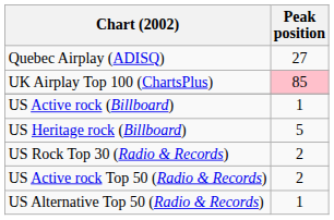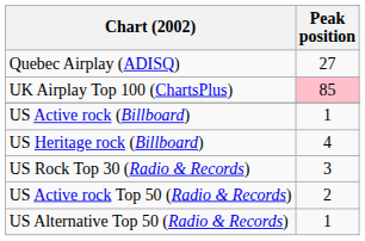 <table class="wikitable sortable">
 <tr>
 <th>Chart (2002)<br></th>
 <th>Peak<br>position</th>
 </tr>
 <tr>
 <td>Quebec Airplay (<a href='#'>ADISQ</a>)</td>
 <td style="text-align:center;">27</td>
 </tr>
 <tr>
 <td>UK Airplay Top 100 (<a href='#'>ChartsPlus</a>)</td>
 <td style="background: pink; text-align:center;">85</td>
 </tr>
 <tr>
 </tr>
 <tr>
 </tr>
 <tr>
 </tr>
 <tr>
 <td>US <a href='#'>Active rock</a> (<em><a href='#'>Billboard</a></em>)</td>
 <td style="text-align:center;">1</td>
 </tr>
 <tr>
 <td>US <a href='#'>Heritage rock</a> (<em><a href='#'>Billboard</a></em>)</td>
-<td style="text-align:center;">5</td>
+<td style="text-align:center;">4</td>
 </tr>
 <tr>
 <td>US Rock Top 30 (<em><a href='#'>Radio & Records</a></em>)</td>
-<td style="text-align:center;">2</td>
+<td style="text-align:center;">3</td>
 </tr>
 <tr>
 <td>US <a href='#'>Active rock</a> Top 50 (<em><a href='#'>Radio & Records</a></em>)</td>
 <td style="text-align:center;">2</td>
 </tr>
 <tr>
 <td>US Alternative Top 50 (<em><a href='#'>Radio & Records</a></em>)</td>
 <td style="text-align:center;">1</td>
 </tr>
 </table>
